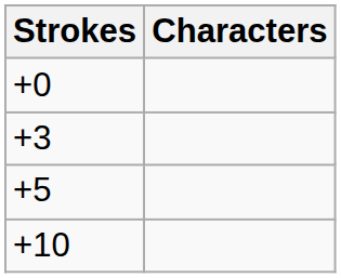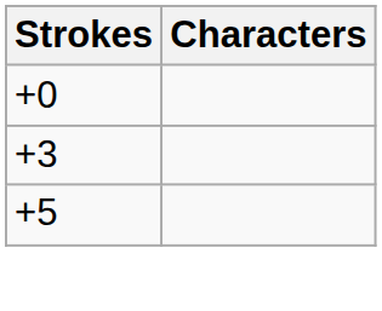 <table class="wikitable">
 <tr>
 <th>Strokes</th>
 <th>Characters</th>
 </tr>
 <tr>
 <td>+0</td>
 <td style="font-size: large;"></td>
 </tr>
 <tr>
 <td>+3</td>
 <td style="font-size: large;"></td>
 </tr>
 <tr>
 <td>+5</td>
 <td style="font-size: large;"></td>
 </tr>
-<tr>
-<td>+10</td>
-<td style="font-size: large;"></td>
-</tr>
 </table>
